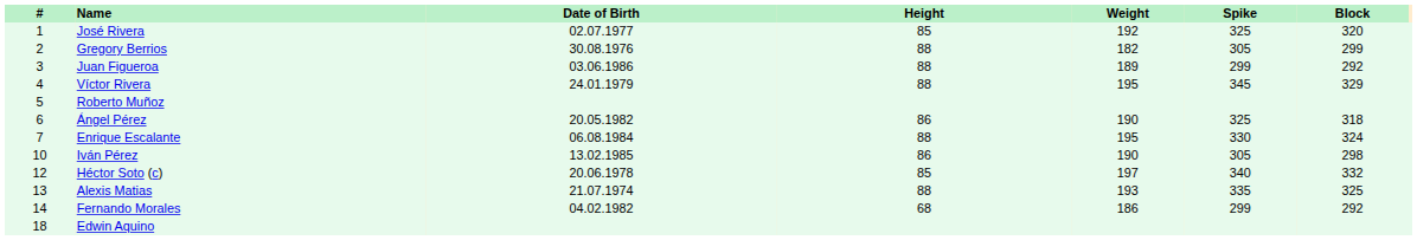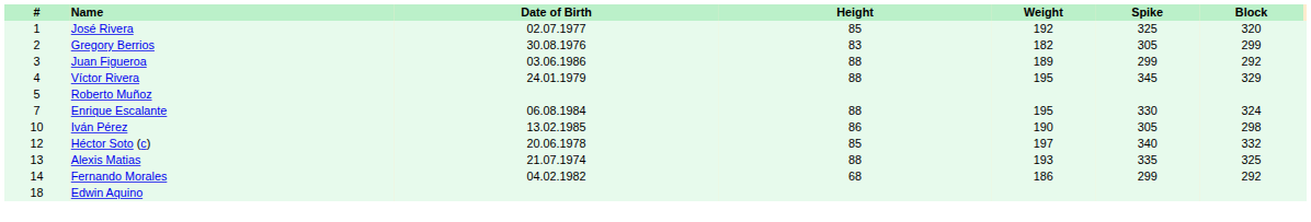 <table border=0 cellpadding=2 cellspacing=0  |- bgcolor=#FFECCE style="text-align:center; font-size:90%;" width=100%>
 <tr bgcolor=#BBF0C9>
 <th width=5%>#</th>
 <th width=25% align=left>Name</th>
 <th width=25%>Date of Birth</th>
 <th width=21%>Height</th>
 <th width=8%>Weight</th>
 <th width=8%>Spike</th>
 <th width=8%>Block</th>
 </tr>
 <tr bgcolor=#E7FAEC>
 <td>1</td>
 <td align=left><a href='#'>José Rivera</a></td>
 <td>02.07.1977</td>
 <td>85</td>
 <td>192</td>
 <td>325</td>
 <td>320</td>
 <td></td>
 </tr>
 <tr bgcolor=#E7FAEC>
 <td>2</td>
 <td align=left><a href='#'>Gregory Berrios</a></td>
 <td>30.08.1976</td>
-<td>88</td>
+<td>83</td>
 <td>182</td>
 <td>305</td>
 <td>299</td>
 <td></td>
 </tr>
 <tr bgcolor=#E7FAEC>
 <td>3</td>
 <td align=left><a href='#'>Juan Figueroa</a></td>
 <td>03.06.1986</td>
 <td>88</td>
 <td>189</td>
 <td>299</td>
 <td>292</td>
 <td></td>
 </tr>
 <tr bgcolor=#E7FAEC>
 <td>4</td>
 <td align=left><a href='#'>Víctor Rivera</a></td>
 <td>24.01.1979</td>
 <td>88</td>
 <td>195</td>
 <td>345</td>
 <td>329</td>
 <td></td>
 </tr>
 <tr bgcolor=#E7FAEC>
 <td>5</td>
 <td align=left><a href='#'>Roberto Muñoz</a></td>
 <td></td>
 <td></td>
 <td></td>
 <td></td>
 <td></td>
-<td></td>
-</tr>
-<tr bgcolor=#E7FAEC>
-<td>6</td>
-<td align=left><a href='#'>Ángel Pérez</a></td>
-<td>20.05.1982</td>
-<td>86</td>
-<td>190</td>
-<td>325</td>
-<td>318</td>
 <td></td>
 </tr>
 <tr bgcolor=#E7FAEC>
 <td>7</td>
 <td align=left><a href='#'>Enrique Escalante</a></td>
 <td>06.08.1984</td>
 <td>88</td>
 <td>195</td>
 <td>330</td>
 <td>324</td>
 <td></td>
 </tr>
 <tr bgcolor=#E7FAEC>
 <td>10</td>
 <td align=left><a href='#'>Iván Pérez</a></td>
 <td>13.02.1985</td>
 <td>86</td>
 <td>190</td>
 <td>305</td>
 <td>298</td>
 <td></td>
 </tr>
 <tr bgcolor=#E7FAEC>
 <td>12</td>
 <td align=left><a href='#'>Héctor Soto</a> (<a href='#'>c</a>)</td>
 <td>20.06.1978</td>
 <td>85</td>
 <td>197</td>
 <td>340</td>
 <td>332</td>
 <td></td>
 </tr>
 <tr bgcolor=#E7FAEC>
 <td>13</td>
 <td align=left><a href='#'>Alexis Matias</a></td>
 <td>21.07.1974</td>
 <td>88</td>
 <td>193</td>
 <td>335</td>
 <td>325</td>
 <td></td>
 </tr>
 <tr bgcolor=#E7FAEC>
 <td>14</td>
 <td align=left><a href='#'>Fernando Morales</a></td>
 <td>04.02.1982</td>
 <td>68</td>
 <td>186</td>
 <td>299</td>
 <td>292</td>
 <td></td>
 </tr>
 <tr bgcolor=#E7FAEC>
 <td>18</td>
 <td align=left><a href='#'>Edwin Aquino</a></td>
 <td></td>
 <td></td>
 <td></td>
 <td></td>
 <td></td>
 <td></td>
 </tr>
 </table>
